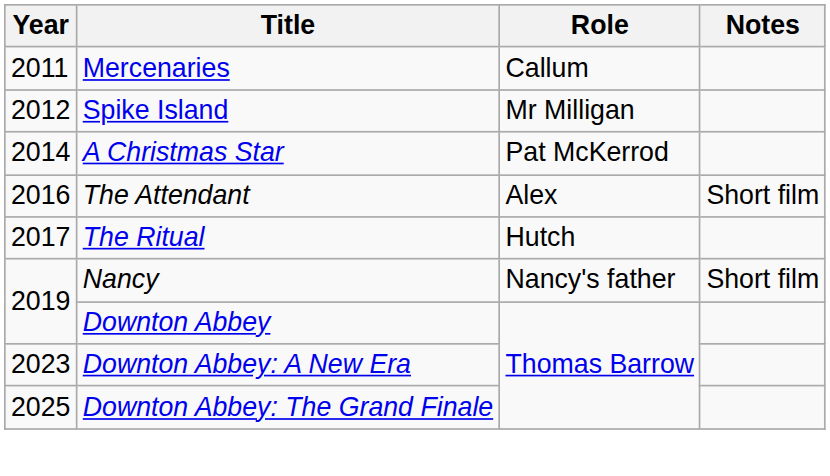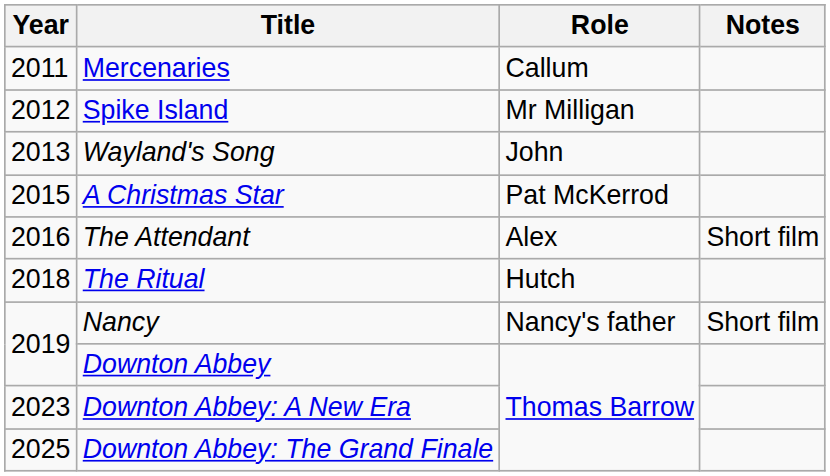 <table class="wikitable sortable">
 <tr>
 <th>Year</th>
 <th>Title</th>
 <th>Role</th>
 <th>Notes</th>
 </tr>
 <tr>
 <td>2011</td>
 <td><em><a href='#'></em>Mercenaries<em></a></em></td>
 <td>Callum</td>
 <td></td>
 </tr>
 <tr>
 <td>2012</td>
 <td><em><a href='#'></em>Spike Island<em></a></em></td>
 <td>Mr Milligan</td>
 <td></td>
 </tr>
 <tr>
-<td>2014</td>
+<td>2013</td>
+<td><em>Wayland's Song</em></td>
+<td>John</td>
+<td></td>
+</tr>
+<tr>
+<td>2015</td>
 <td><em><a href='#'>A Christmas Star</a></em></td>
 <td>Pat McKerrod</td>
 <td></td>
 </tr>
 <tr>
 <td>2016</td>
 <td><em>The Attendant</em></td>
 <td>Alex</td>
 <td>Short film</td>
 </tr>
 <tr>
-<td>2017</td>
+<td>2018</td>
 <td><em><a href='#'>The Ritual</a></em></td>
 <td>Hutch</td>
 <td></td>
 </tr>
 <tr>
 <td rowspan="2">2019</td>
 <td><em>Nancy</em></td>
 <td>Nancy's father</td>
 <td>Short film</td>
 </tr>
 <tr>
 <td><em><a href='#'>Downton Abbey</a></em></td>
 <td rowspan="3"><a href='#'>Thomas Barrow</a></td>
 <td></td>
 </tr>
 <tr>
 <td>2023</td>
 <td><em><a href='#'>Downton Abbey: A New Era</a></em></td>
 <td></td>
 </tr>
 <tr>
 <td>2025</td>
 <td><em><a href='#'>Downton Abbey: The Grand Finale</a></em></td>
 <td></td>
 </tr>
 </table>
